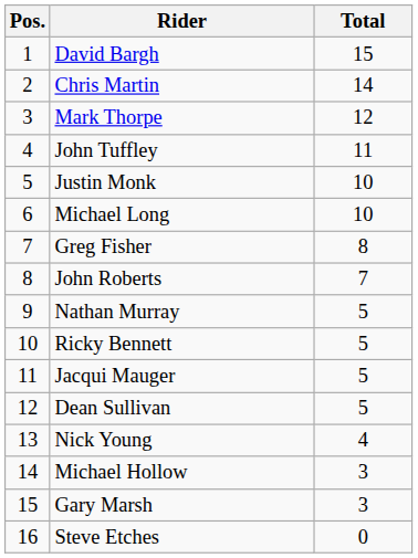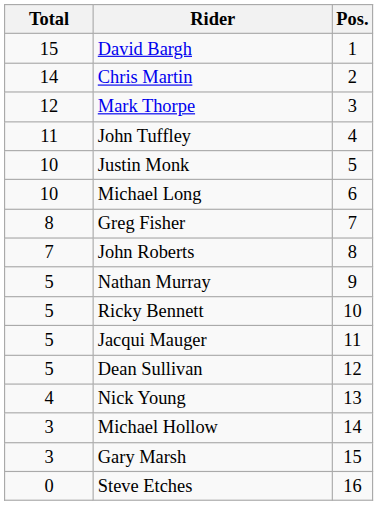 <table class=wikitable>
 <tr>
+<th width=70px>Total</th>
+<th width=200px>Rider</th>
 <th width=25px>Pos.</th>
-<th width=200px>Rider</th>
-<th width=70px>Total</th>
 </tr>
 <tr align=center >
+<td>15</td>
+<td align=left><a href='#'>David Bargh</a></td>
 <td>1</td>
-<td align=left><a href='#'>David Bargh</a></td>
-<td>15</td>
 </tr>
 <tr align=center >
+<td>14</td>
+<td align=left><a href='#'>Chris Martin</a></td>
 <td>2</td>
-<td align=left><a href='#'>Chris Martin</a></td>
+</tr>
+<tr align=center>
+<td>12</td>
+<td align=left><a href='#'>Mark Thorpe</a></td>
+<td>3</td>
+</tr>
+<tr align=center>
+<td>11</td>
+<td align=left>John Tuffley</td>
+<td>4</td>
+</tr>
+<tr align=center>
+<td>10</td>
+<td align=left>Justin Monk</td>
+<td>5</td>
+</tr>
+<tr align=center>
+<td>10</td>
+<td align=left>Michael Long</td>
+<td>6</td>
+</tr>
+<tr align=center>
+<td>8</td>
+<td align=left>Greg Fisher</td>
+<td>7</td>
+</tr>
+<tr align=center>
+<td>7</td>
+<td align=left>John Roberts</td>
+<td>8</td>
+</tr>
+<tr align=center>
+<td>5</td>
+<td align=left>Nathan Murray</td>
+<td>9</td>
+</tr>
+<tr align=center>
+<td>5</td>
+<td align=left>Ricky Bennett</td>
+<td>10</td>
+</tr>
+<tr align=center>
+<td>5</td>
+<td align=left>Jacqui Mauger</td>
+<td>11</td>
+</tr>
+<tr align=center>
+<td>5</td>
+<td align=left>Dean Sullivan</td>
+<td>12</td>
+</tr>
+<tr align=center>
+<td>4</td>
+<td align=left>Nick Young</td>
+<td>13</td>
+</tr>
+<tr align=center>
+<td>3</td>
+<td align=left>Michael Hollow</td>
 <td>14</td>
 </tr>
 <tr align=center>
 <td>3</td>
-<td align=left><a href='#'>Mark Thorpe</a></td>
-<td>12</td>
+<td align=left>Gary Marsh</td>
+<td>15</td>
 </tr>
 <tr align=center>
-<td>4</td>
-<td align=left>John Tuffley</td>
-<td>11</td>
-</tr>
-<tr align=center>
-<td>5</td>
-<td align=left>Justin Monk</td>
-<td>10</td>
-</tr>
-<tr align=center>
-<td>6</td>
-<td align=left>Michael Long</td>
-<td>10</td>
-</tr>
-<tr align=center>
-<td>7</td>
-<td align=left>Greg Fisher</td>
-<td>8</td>
-</tr>
-<tr align=center>
-<td>8</td>
-<td align=left>John Roberts</td>
-<td>7</td>
-</tr>
-<tr align=center>
-<td>9</td>
-<td align=left>Nathan Murray</td>
-<td>5</td>
-</tr>
-<tr align=center>
-<td>10</td>
-<td align=left>Ricky Bennett</td>
-<td>5</td>
-</tr>
-<tr align=center>
-<td>11</td>
-<td align=left>Jacqui Mauger</td>
-<td>5</td>
-</tr>
-<tr align=center>
-<td>12</td>
-<td align=left>Dean Sullivan</td>
-<td>5</td>
-</tr>
-<tr align=center>
-<td>13</td>
-<td align=left>Nick Young</td>
-<td>4</td>
-</tr>
-<tr align=center>
-<td>14</td>
-<td align=left>Michael Hollow</td>
-<td>3</td>
-</tr>
-<tr align=center>
-<td>15</td>
-<td align=left>Gary Marsh</td>
-<td>3</td>
-</tr>
-<tr align=center>
+<td>0</td>
+<td align=left>Steve Etches</td>
 <td>16</td>
-<td align=left>Steve Etches</td>
-<td>0</td>
 </tr>
 </table>
